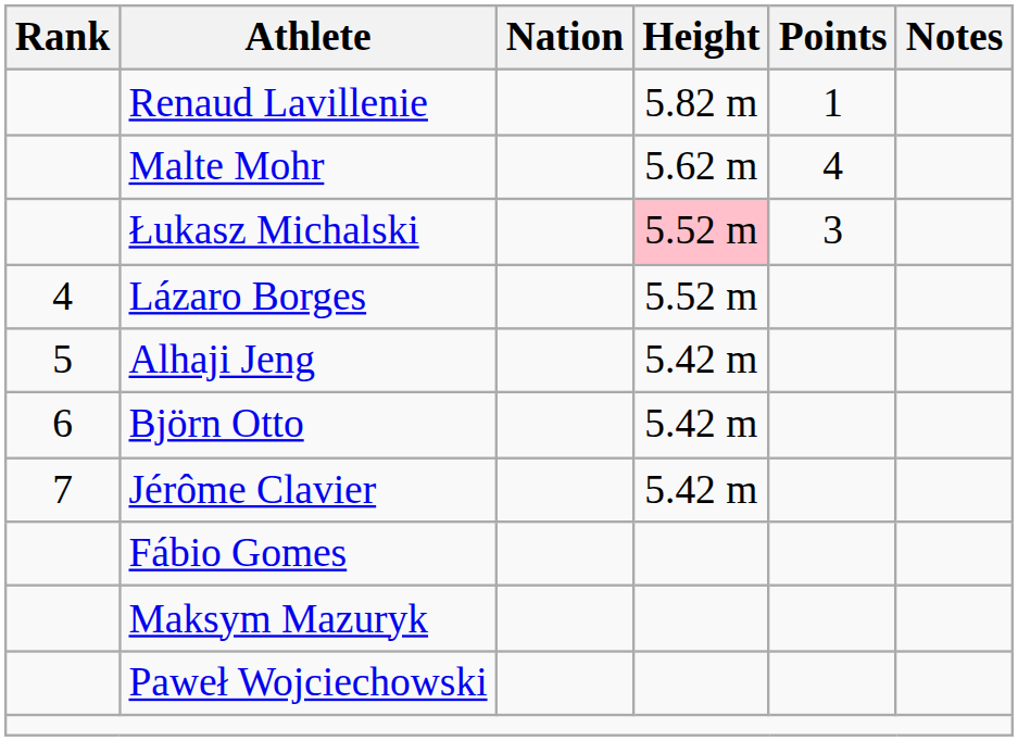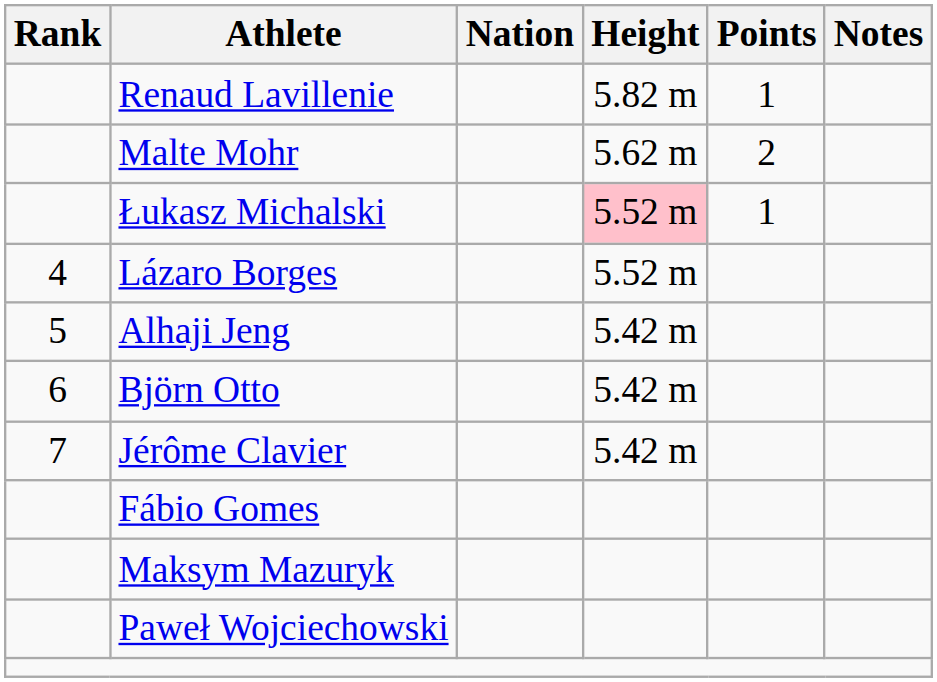 <table class="wikitable mw-datatable sortable" style="text-align:center;">
 <tr>
 <th scope="col" style="width: 10px;">Rank</th>
 <th scope="col">Athlete</th>
 <th scope="col">Nation</th>
 <th scope="col">Height</th>
 <th scope="col">Points</th>
 <th scope="col">Notes</th>
 </tr>
 <tr>
 <td></td>
 <td align="left"><a href='#'>Renaud Lavillenie</a></td>
 <td align="left"></td>
 <td>5.82 m</td>
 <td>1</td>
 <td></td>
 </tr>
 <tr>
 <td></td>
 <td align="left"><a href='#'>Malte Mohr</a></td>
 <td align="left"></td>
 <td>5.62 m</td>
-<td>4</td>
+<td>2</td>
 <td></td>
 </tr>
 <tr>
 <td></td>
 <td align="left"><a href='#'>Łukasz Michalski</a></td>
 <td align="left"></td>
 <td style="background: pink;">5.52 m</td>
-<td>3</td>
+<td>1</td>
 <td></td>
 </tr>
 <tr>
 <td>4</td>
 <td align="left"><a href='#'>Lázaro Borges</a></td>
 <td align="left"></td>
 <td>5.52 m</td>
 <td></td>
 <td></td>
 </tr>
 <tr>
 <td>5</td>
 <td align="left"><a href='#'>Alhaji Jeng</a></td>
 <td align="left"></td>
 <td>5.42 m</td>
 <td></td>
 <td></td>
 </tr>
 <tr>
 <td>6</td>
 <td align="left"><a href='#'>Björn Otto</a></td>
 <td align="left"></td>
 <td>5.42 m</td>
 <td></td>
 <td></td>
 </tr>
 <tr>
 <td>7</td>
 <td align="left"><a href='#'>Jérôme Clavier</a></td>
 <td align="left"></td>
 <td>5.42 m</td>
 <td></td>
 <td></td>
 </tr>
 <tr>
 <td></td>
 <td align="left"><a href='#'>Fábio Gomes</a></td>
 <td align="left"></td>
 <td></td>
 <td></td>
 <td></td>
 </tr>
 <tr>
 <td></td>
 <td align="left"><a href='#'>Maksym Mazuryk</a></td>
 <td align="left"></td>
 <td></td>
 <td></td>
 <td></td>
 </tr>
 <tr>
 <td></td>
 <td align="left"><a href='#'>Paweł Wojciechowski</a></td>
 <td align="left"></td>
 <td></td>
 <td></td>
 <td></td>
 </tr>
 <tr class="sortbottom">
 <td colspan="6"></td>
 </tr>
 </table>
